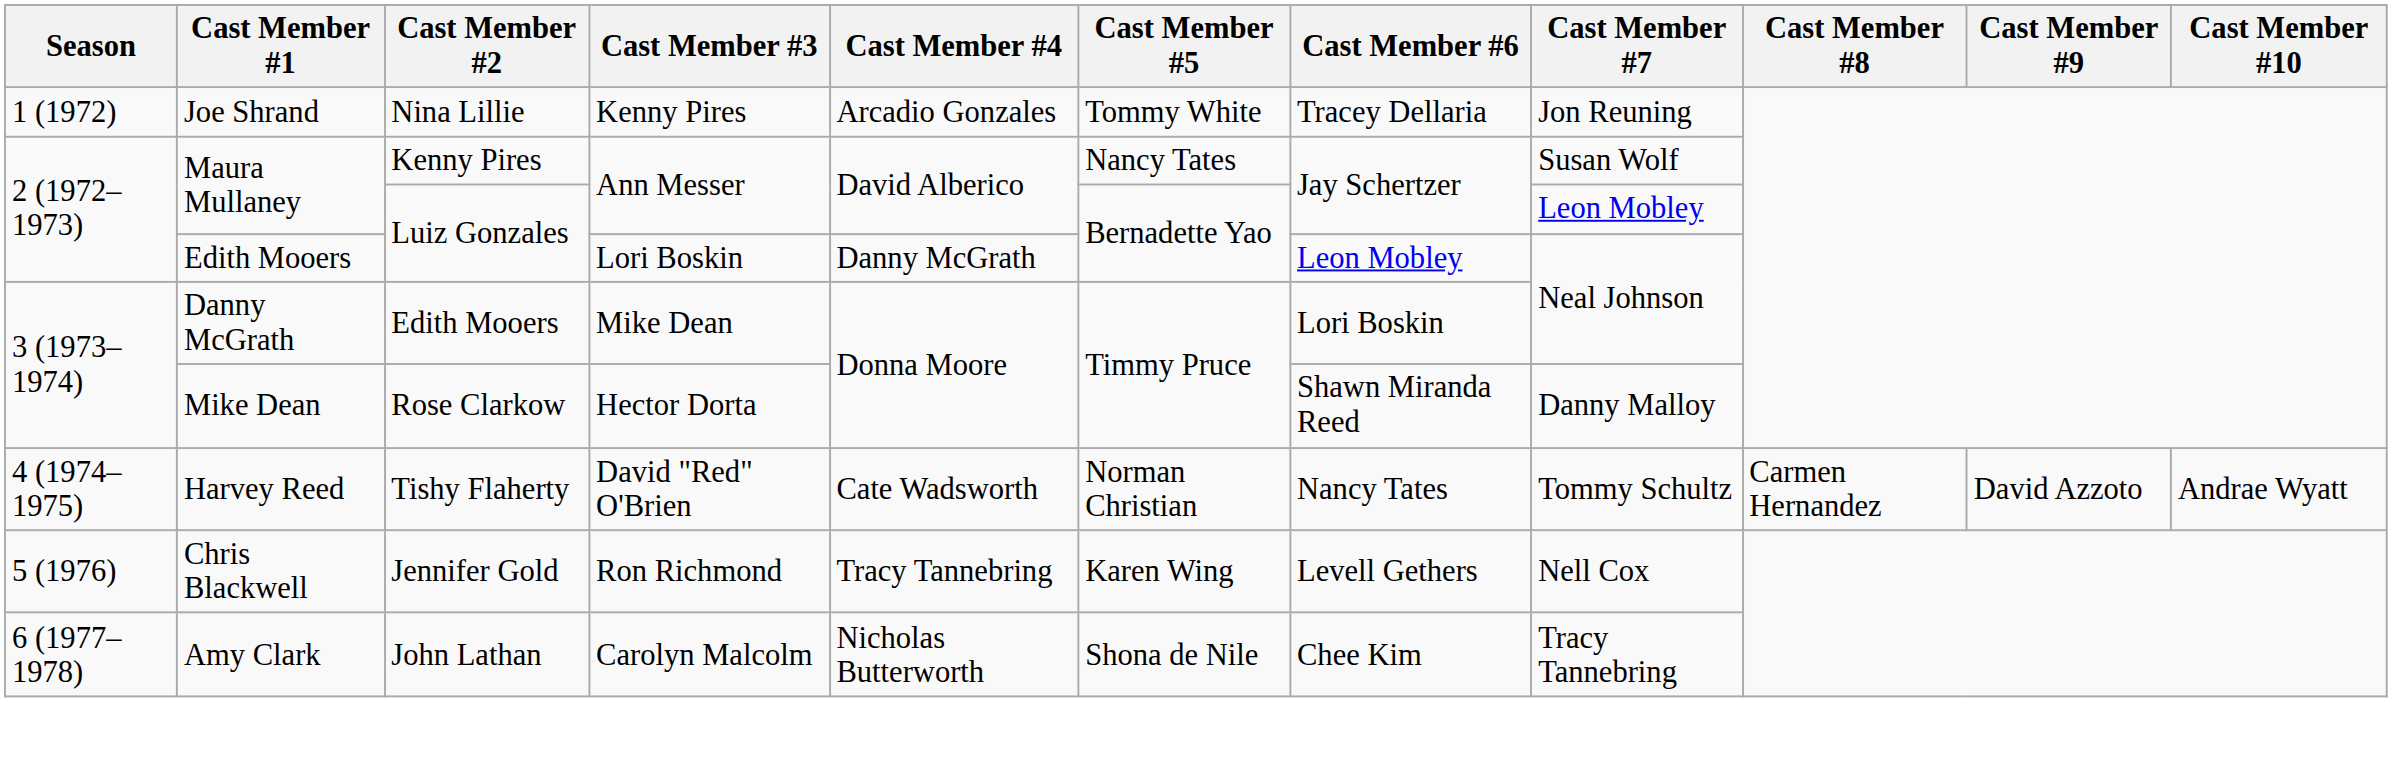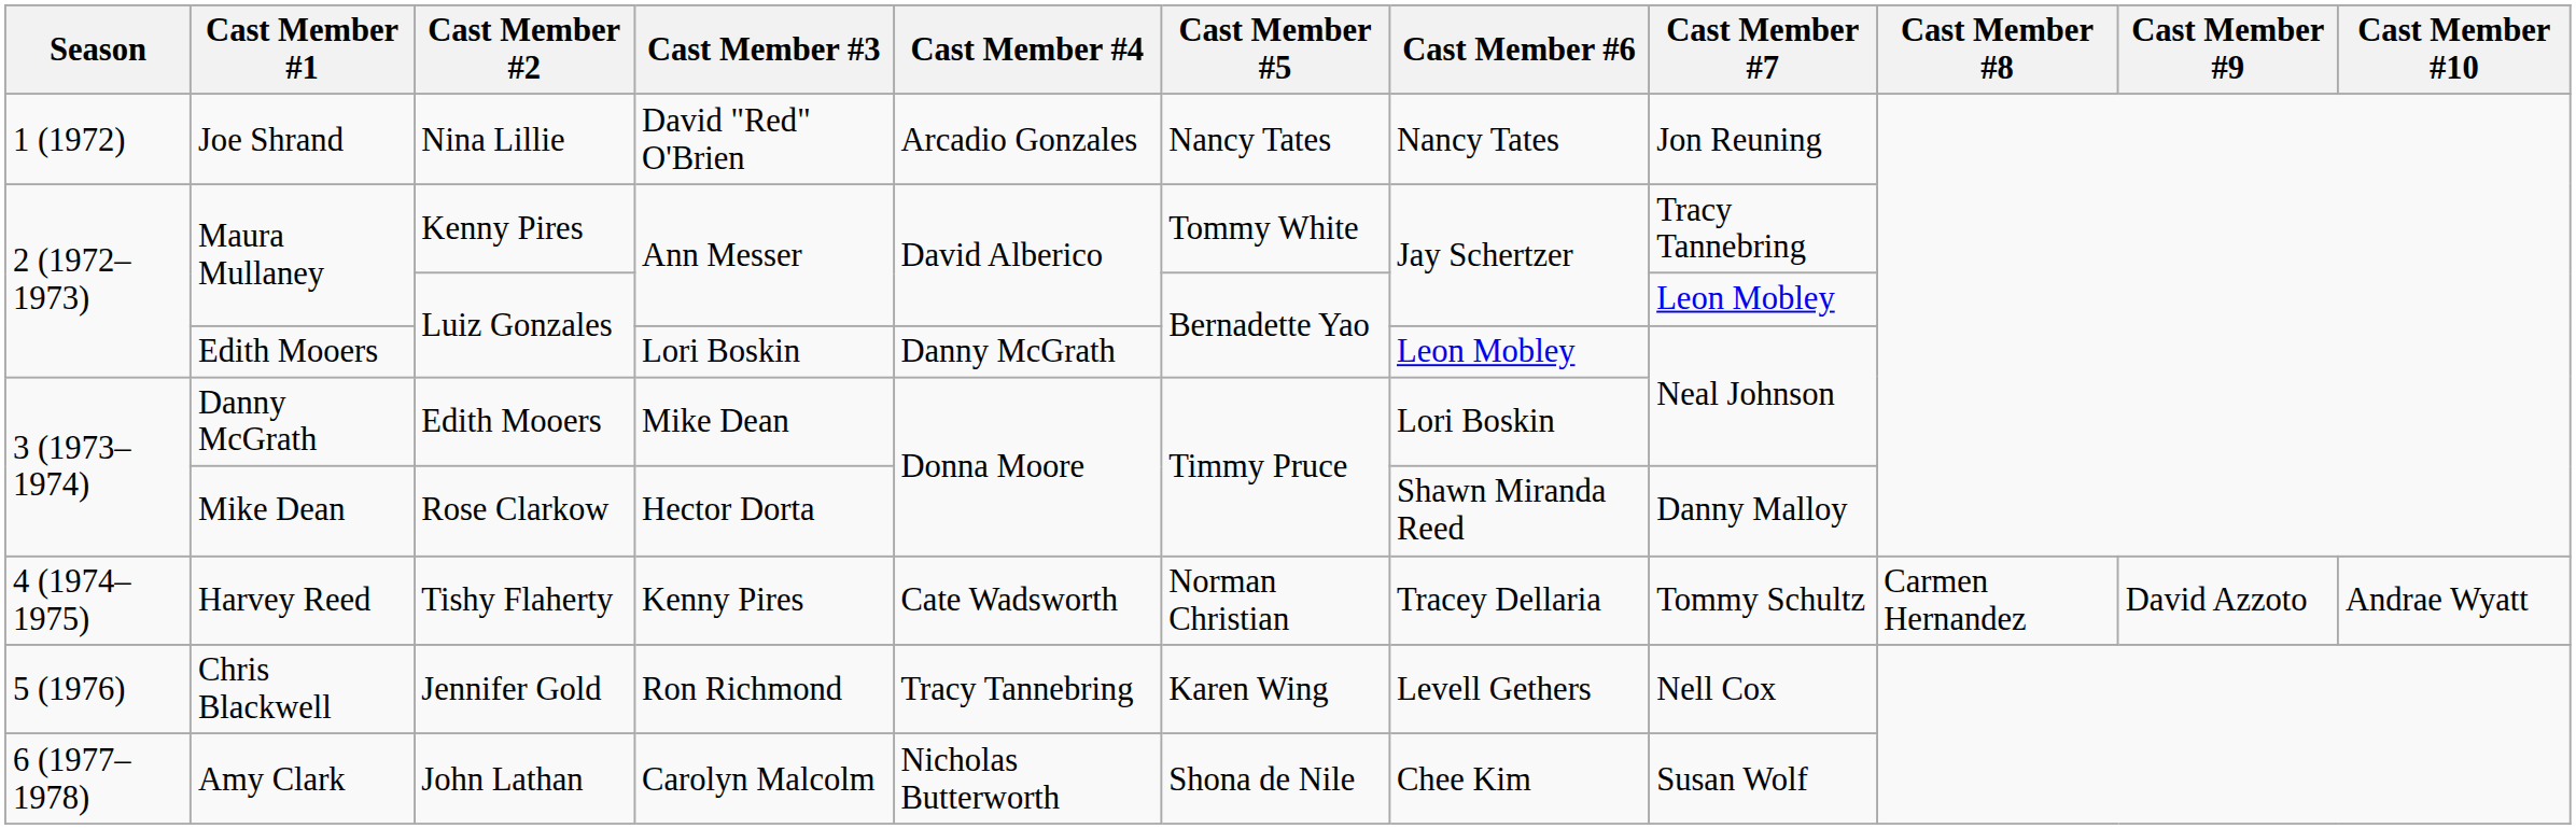 <table class="wikitable">
 <tr>
 <th>Season</th>
 <th>Cast Member #1</th>
 <th>Cast Member #2</th>
 <th>Cast Member #3</th>
 <th>Cast Member #4</th>
 <th>Cast Member #5</th>
 <th>Cast Member #6</th>
 <th>Cast Member #7</th>
 <th>Cast Member #8</th>
 <th>Cast Member #9</th>
 <th>Cast Member #10</th>
 </tr>
 <tr>
 <td>1 (1972)</td>
 <td>Joe Shrand</td>
 <td>Nina Lillie</td>
-<td>Kenny Pires</td>
+<td>David "Red" O'Brien</td>
 <td>Arcadio Gonzales</td>
-<td>Tommy White</td>
-<td>Tracey Dellaria</td>
+<td>Nancy Tates</td>
+<td>Nancy Tates</td>
 <td>Jon Reuning</td>
 <td colspan="3" rowspan="6"></td>
 </tr>
 <tr>
 <td rowspan="3">2 (1972–1973)</td>
 <td rowspan="2">Maura Mullaney</td>
 <td>Kenny Pires</td>
 <td rowspan="2">Ann Messer</td>
 <td rowspan="2">David Alberico</td>
-<td>Nancy Tates</td>
+<td>Tommy White</td>
 <td rowspan="2">Jay Schertzer</td>
-<td>Susan Wolf</td>
+<td>Tracy Tannebring</td>
 </tr>
 <tr>
 <td rowspan="2">Luiz Gonzales</td>
 <td rowspan="2">Bernadette Yao</td>
 <td><a href='#'>Leon Mobley</a></td>
 </tr>
 <tr>
 <td>Edith Mooers</td>
 <td>Lori Boskin</td>
 <td>Danny McGrath</td>
 <td><a href='#'>Leon Mobley</a></td>
 <td rowspan="2">Neal Johnson</td>
 </tr>
 <tr>
 <td rowspan="2">3 (1973–1974)</td>
 <td>Danny McGrath</td>
 <td>Edith Mooers</td>
 <td>Mike Dean</td>
 <td rowspan="2">Donna Moore</td>
 <td rowspan="2">Timmy Pruce</td>
 <td>Lori Boskin</td>
 </tr>
 <tr>
 <td>Mike Dean</td>
 <td>Rose Clarkow</td>
 <td>Hector Dorta</td>
 <td>Shawn Miranda Reed</td>
 <td>Danny Malloy</td>
 </tr>
 <tr>
 <td>4 (1974–1975)</td>
 <td>Harvey Reed</td>
 <td>Tishy Flaherty</td>
-<td>David "Red" O'Brien</td>
+<td>Kenny Pires</td>
 <td>Cate Wadsworth</td>
 <td>Norman Christian</td>
-<td>Nancy Tates</td>
+<td>Tracey Dellaria</td>
 <td>Tommy Schultz</td>
 <td>Carmen Hernandez</td>
 <td>David Azzoto</td>
 <td>Andrae Wyatt</td>
 </tr>
 <tr>
 <td>5 (1976)</td>
 <td>Chris Blackwell</td>
 <td>Jennifer Gold</td>
 <td>Ron Richmond</td>
 <td>Tracy Tannebring</td>
 <td>Karen Wing</td>
 <td>Levell Gethers</td>
 <td>Nell Cox</td>
 <td colspan="3" rowspan="2"></td>
 </tr>
 <tr>
 <td>6 (1977–1978)</td>
 <td>Amy Clark</td>
 <td>John Lathan</td>
 <td>Carolyn Malcolm</td>
 <td>Nicholas Butterworth</td>
 <td>Shona de Nile</td>
 <td>Chee Kim</td>
-<td>Tracy Tannebring</td>
+<td>Susan Wolf</td>
 </tr>
 </table>
